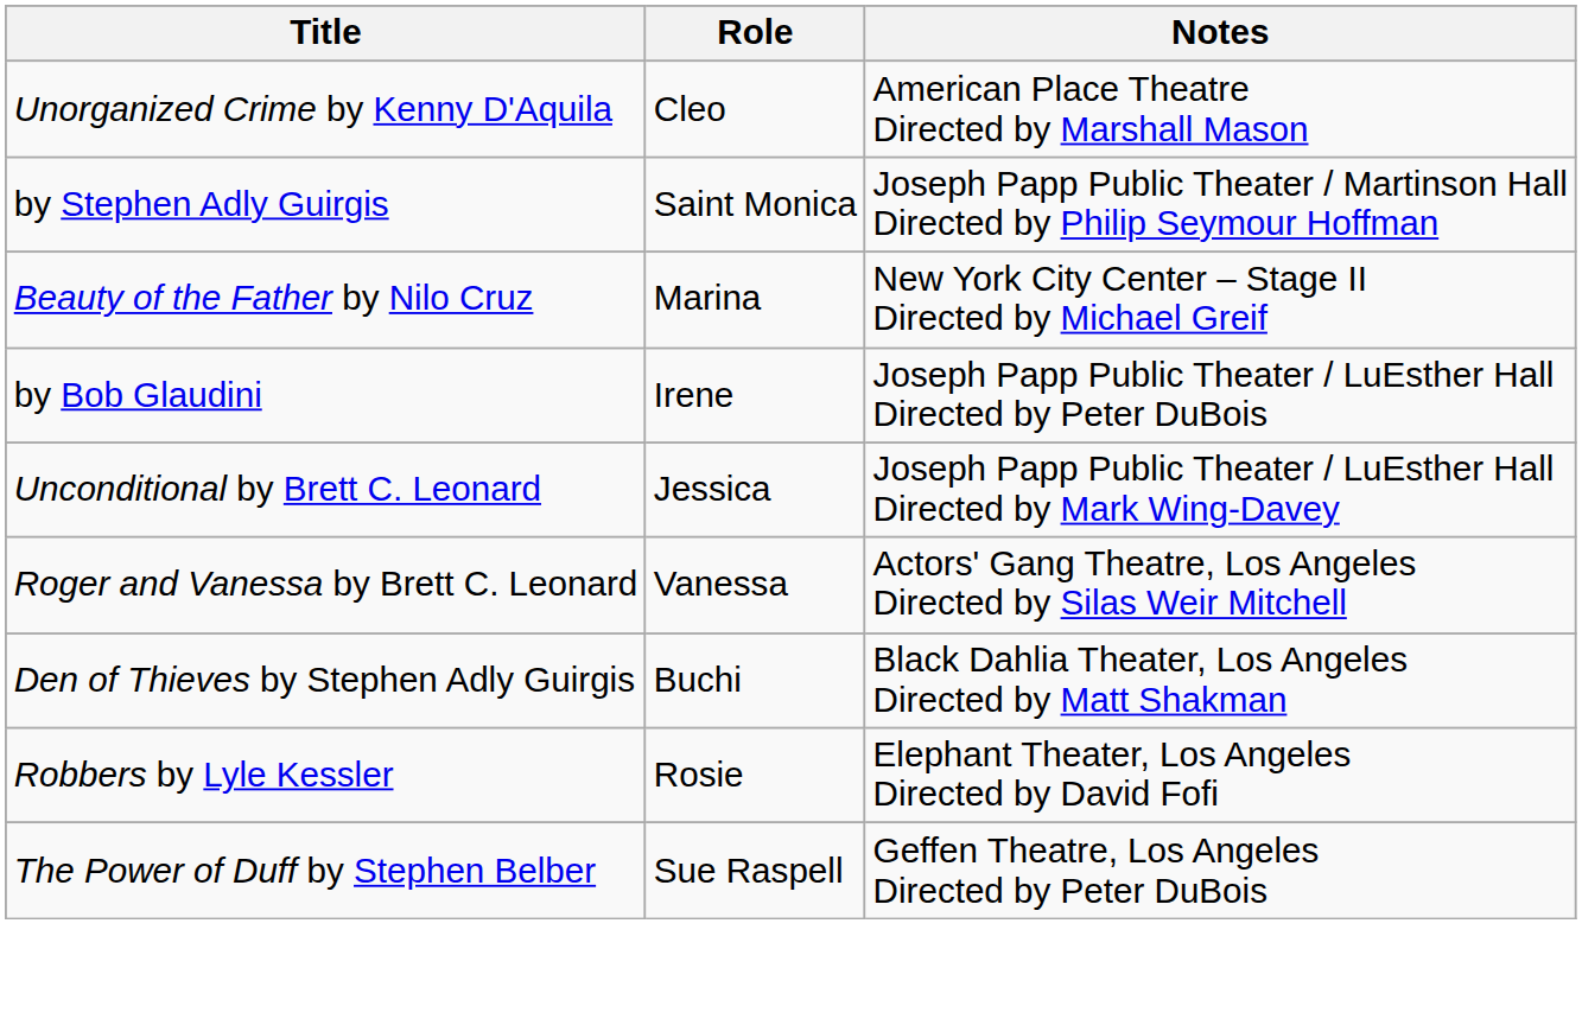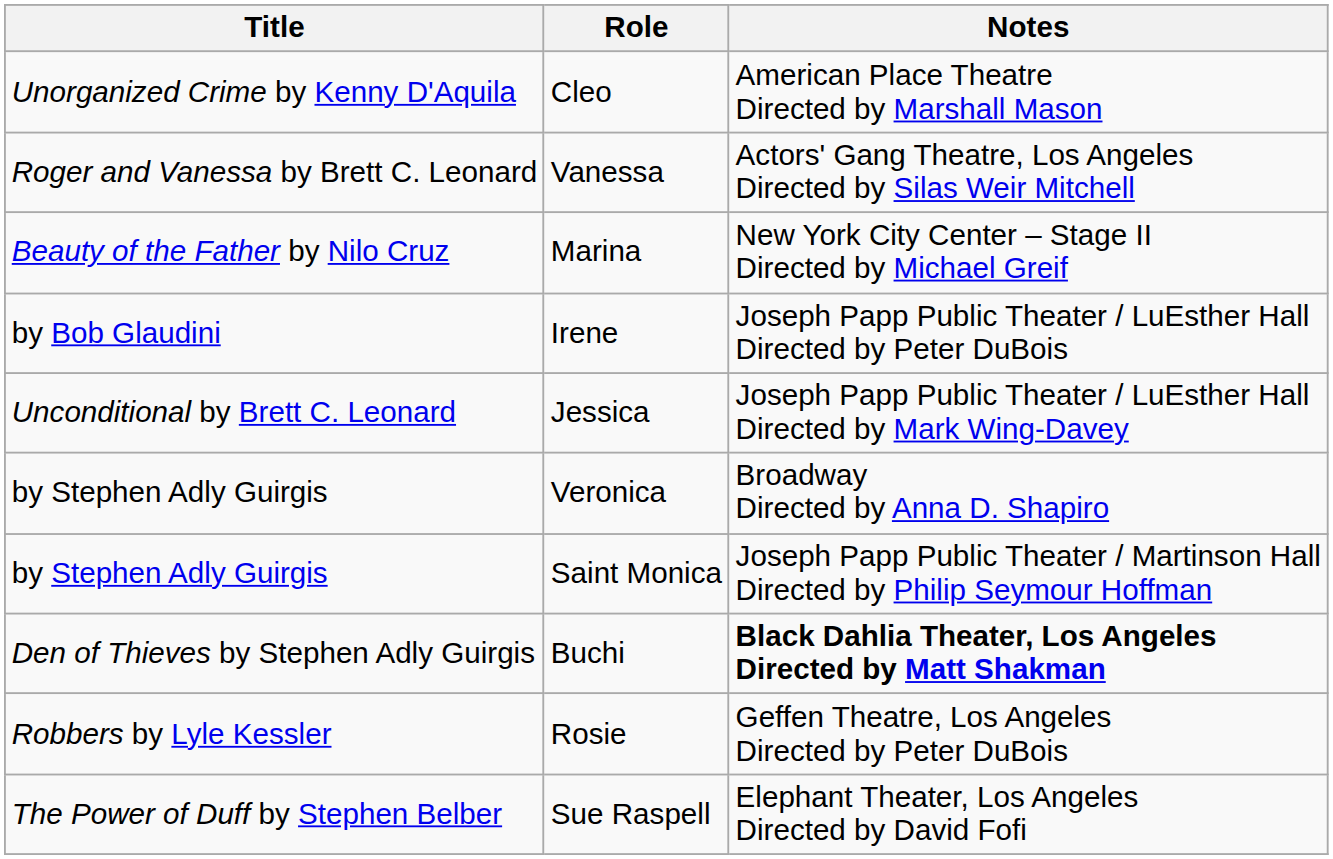 <table class="wikitable sortable">
 <tr>
 <th>Title</th>
 <th>Role</th>
 <th class="unsortable">Notes</th>
 </tr>
 <tr>
 <td><em>Unorganized Crime</em> by <a href='#'>Kenny D'Aquila</a></td>
 <td>Cleo</td>
 <td>American Place Theatre<br>Directed by <a href='#'>Marshall Mason</a></td>
 </tr>
 <tr>
-<td><em></em> by <a href='#'>Stephen Adly Guirgis</a></td>
-<td>Saint Monica</td>
-<td>Joseph Papp Public Theater / Martinson Hall<br>Directed by <a href='#'>Philip Seymour Hoffman</a></td>
+<td><em>Roger and Vanessa</em> by Brett C. Leonard</td>
+<td>Vanessa</td>
+<td>Actors' Gang Theatre, Los Angeles<br>Directed by <a href='#'>Silas Weir Mitchell</a></td>
 </tr>
 <tr>
 <td><em><a href='#'>Beauty of the Father</a></em> by <a href='#'>Nilo Cruz</a></td>
 <td>Marina</td>
 <td>New York City Center – Stage II<br>Directed by <a href='#'>Michael Greif</a></td>
 </tr>
 <tr>
 <td><em></em> by <a href='#'>Bob Glaudini</a></td>
 <td>Irene</td>
 <td>Joseph Papp Public Theater / LuEsther Hall<br>Directed by Peter DuBois</td>
 </tr>
 <tr>
 <td><em>Unconditional</em> by <a href='#'>Brett C. Leonard</a></td>
 <td>Jessica</td>
 <td>Joseph Papp Public Theater / LuEsther Hall<br>Directed by <a href='#'>Mark Wing-Davey</a></td>
 </tr>
 <tr>
-<td><em>Roger and Vanessa</em> by Brett C. Leonard</td>
-<td>Vanessa</td>
-<td>Actors' Gang Theatre, Los Angeles<br>Directed by <a href='#'>Silas Weir Mitchell</a></td>
+<td><em></em> by Stephen Adly Guirgis</td>
+<td>Veronica</td>
+<td>Broadway<br>Directed by <a href='#'>Anna D. Shapiro</a></td>
+</tr>
+<tr>
+<td><em></em> by <a href='#'>Stephen Adly Guirgis</a></td>
+<td>Saint Monica</td>
+<td>Joseph Papp Public Theater / Martinson Hall<br>Directed by <a href='#'>Philip Seymour Hoffman</a></td>
 </tr>
 <tr>
 <td><em>Den of Thieves</em> by Stephen Adly Guirgis</td>
 <td>Buchi</td>
-<td>Black Dahlia Theater, Los Angeles<br>Directed by <a href='#'>Matt Shakman</a></td>
+<td><strong>Black Dahlia Theater, Los Angeles<br>Directed by <a href='#'>Matt Shakman</a></strong></td>
 </tr>
 <tr>
 <td><em>Robbers</em> by <a href='#'>Lyle Kessler</a></td>
 <td>Rosie</td>
-<td>Elephant Theater, Los Angeles<br>Directed by David Fofi</td>
+<td>Geffen Theatre, Los Angeles<br>Directed by Peter DuBois</td>
 </tr>
 <tr>
 <td><em>The Power of Duff</em> by <a href='#'>Stephen Belber</a></td>
 <td>Sue Raspell</td>
-<td>Geffen Theatre, Los Angeles<br>Directed by Peter DuBois</td>
+<td>Elephant Theater, Los Angeles<br>Directed by David Fofi</td>
 </tr>
 </table>
